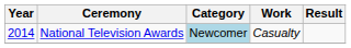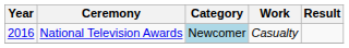 <table class="wikitable">
 <tr>
 <th>Year</th>
 <th>Ceremony</th>
 <th>Category</th>
 <th>Work</th>
 <th>Result</th>
 </tr>
 <tr>
-<td><a href='#'>2014</a></td>
+<td><a href='#'>2016</a></td>
 <td><a href='#'>National Television Awards</a></td>
 <td style="background: lightblue;">Newcomer</td>
 <td><em>Casualty</em></td>
 <td></td>
 </tr>
 <tr>
 </tr>
 </table>
